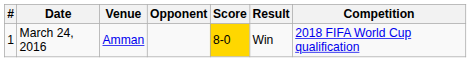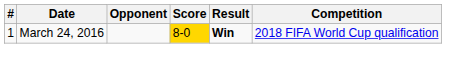 <table class="wikitable">
 <tr>
 <th>#</th>
 <th>Date</th>
-<th>Venue</th>
 <th>Opponent</th>
 <th>Score</th>
 <th>Result</th>
 <th>Competition</th>
 </tr>
 <tr>
 <td>1</td>
 <td>March 24, 2016</td>
-<td><a href='#'>Amman</a></td>
 <td></td>
 <td style="background: gold;">8-0</td>
-<td>Win</td>
+<td><strong>Win</strong></td>
 <td><a href='#'>2018 FIFA World Cup qualification</a></td>
 </tr>
 </table>
